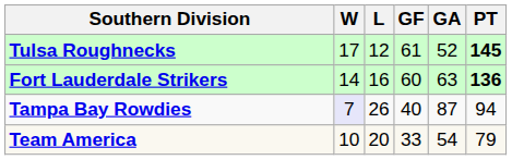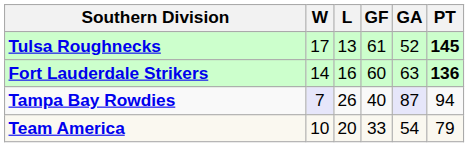 <table class="wikitable" style="text-align:center">
 <tr>
 <th style="width:17em">Southern Division</th>
 <th>W</th>
 <th>L</th>
 <th>GF</th>
 <th>GA</th>
 <th>PT</th>
 </tr>
 <tr align=center bgcolor=#ccffcc>
 <td align=left><strong><a href='#'>Tulsa Roughnecks</a></strong></td>
 <td>17</td>
-<td>12</td>
+<td>13</td>
 <td>61</td>
 <td>52</td>
 <td><strong>145</strong></td>
 </tr>
 <tr align=center bgcolor=#ccffcc>
 <td align=left><strong><a href='#'>Fort Lauderdale Strikers</a></strong></td>
 <td>14</td>
 <td>16</td>
 <td>60</td>
 <td>63</td>
 <td><strong>136</strong></td>
 </tr>
 <tr align=center>
 <td align=left><strong><a href='#'>Tampa Bay Rowdies</a></strong></td>
 <td style="background: lavender;">7</td>
 <td>26</td>
 <td>40</td>
-<td>87</td>
+<td style="background: lavender;">87</td>
 <td>94</td>
 </tr>
 <tr align=center bgcolor=#FAF8F0>
 <td align=left><strong><a href='#'>Team America</a></strong></td>
 <td>10</td>
 <td>20</td>
 <td>33</td>
 <td>54</td>
 <td>79</td>
 </tr>
 </table>
